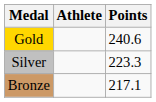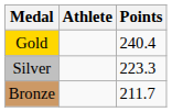 <table class="wikitable">
 <tr>
 <th>Medal</th>
 <th>Athlete</th>
 <th>Points</th>
 </tr>
 <tr>
 <td style="text-align:center;background-color:gold;">Gold</td>
 <td></td>
-<td>240.6</td>
+<td>240.4</td>
 </tr>
 <tr>
 <td style="text-align:center;background-color:silver;">Silver</td>
 <td></td>
 <td>223.3</td>
 </tr>
 <tr>
 <td style="text-align:center;background-color:#CC9966;">Bronze</td>
 <td></td>
-<td>217.1</td>
+<td>211.7</td>
 </tr>
 </table>
